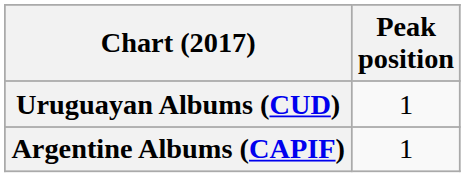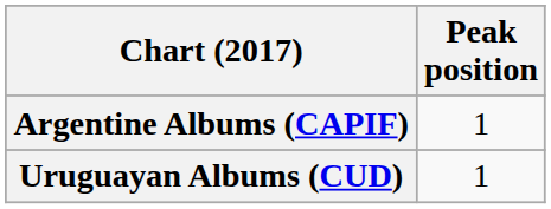 <table class="wikitable sortable plainrowheaders" style="text-align:center">
 <tr>
 <th scope="col">Chart (2017)</th>
 <th scope="col">Peak<br>position</th>
 </tr>
 <tr>
+<th scope="row">Argentine Albums (<a href='#'>CAPIF</a>)</th>
+<td>1</td>
+</tr>
+<tr>
 <th scope="row">Uruguayan Albums (<a href='#'>CUD</a>)</th>
 <td>1</td>
 </tr>
-<tr>
-<th scope="row">Argentine Albums (<a href='#'>CAPIF</a>)</th>
-<td>1</td>
-</tr>
 </table>
